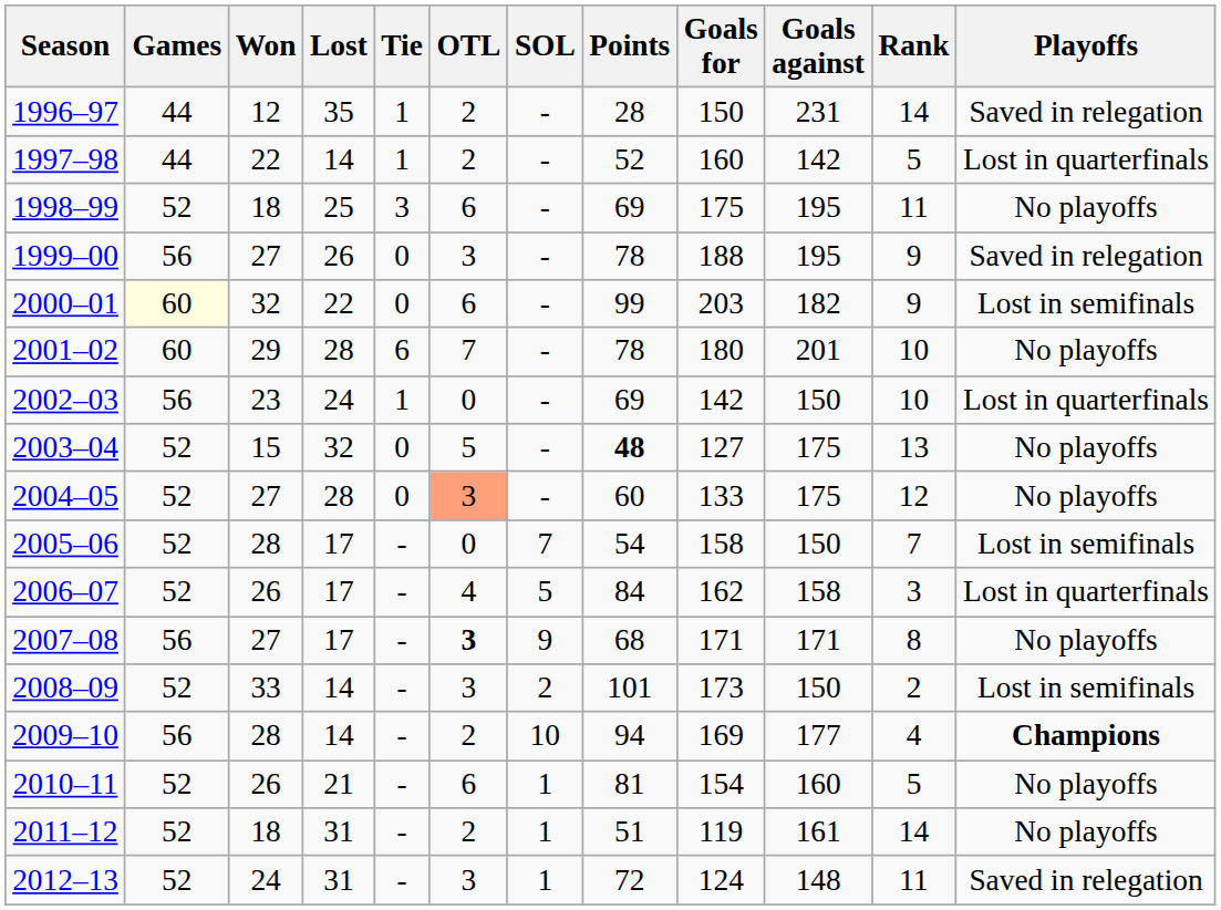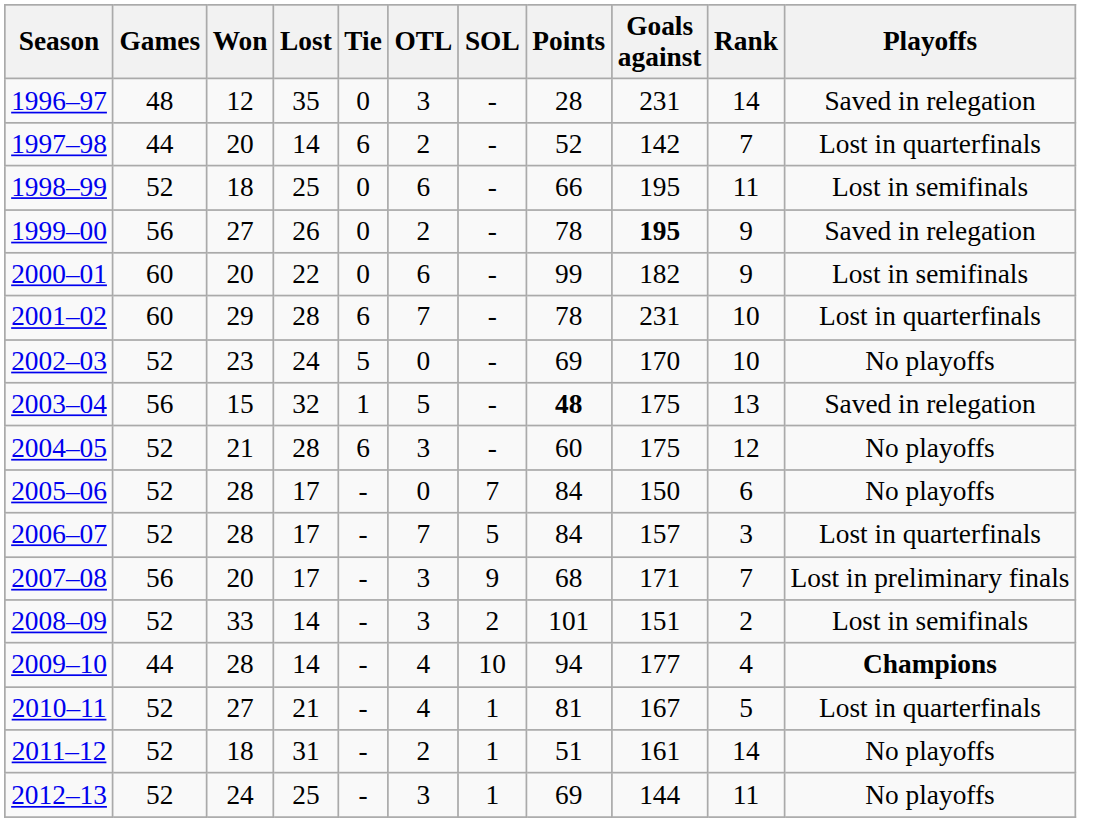 <table class="wikitable" style="text-align:center">
 <tr>
 <th>Season</th>
 <th>Games</th>
 <th>Won</th>
 <th>Lost</th>
 <th>Tie</th>
 <th>OTL</th>
 <th>SOL</th>
 <th>Points</th>
-<th>Goals<br>for</th>
 <th>Goals<br>against</th>
 <th>Rank</th>
 <th>Playoffs</th>
 </tr>
 <tr>
 <td><a href='#'>1996–97</a></td>
-<td>44</td>
+<td>48</td>
 <td>12</td>
 <td>35</td>
-<td>1</td>
-<td>2</td>
+<td>0</td>
+<td>3</td>
 <td>-</td>
 <td>28</td>
-<td>150</td>
 <td>231</td>
 <td>14</td>
 <td>Saved in relegation</td>
 </tr>
 <tr>
 <td><a href='#'>1997–98</a></td>
 <td>44</td>
-<td>22</td>
+<td>20</td>
 <td>14</td>
-<td>1</td>
+<td>6</td>
 <td>2</td>
 <td>-</td>
 <td>52</td>
-<td>160</td>
 <td>142</td>
-<td>5</td>
+<td>7</td>
 <td>Lost in quarterfinals</td>
 </tr>
 <tr>
 <td><a href='#'>1998–99</a></td>
 <td>52</td>
 <td>18</td>
 <td>25</td>
-<td>3</td>
+<td>0</td>
 <td>6</td>
 <td>-</td>
-<td>69</td>
-<td>175</td>
+<td>66</td>
 <td>195</td>
 <td>11</td>
-<td>No playoffs</td>
+<td>Lost in semifinals</td>
 </tr>
 <tr>
 <td><a href='#'>1999–00</a></td>
 <td>56</td>
 <td>27</td>
 <td>26</td>
 <td>0</td>
-<td>3</td>
+<td>2</td>
 <td>-</td>
 <td>78</td>
-<td>188</td>
-<td>195</td>
+<td><strong>195</strong></td>
 <td>9</td>
 <td>Saved in relegation</td>
 </tr>
 <tr>
 <td><a href='#'>2000–01</a></td>
-<td style="background: lightyellow;">60</td>
-<td>32</td>
+<td>60</td>
+<td>20</td>
 <td>22</td>
 <td>0</td>
 <td>6</td>
 <td>-</td>
 <td>99</td>
-<td>203</td>
 <td>182</td>
 <td>9</td>
 <td>Lost in semifinals</td>
 </tr>
 <tr>
 <td><a href='#'>2001–02</a></td>
 <td>60</td>
 <td>29</td>
 <td>28</td>
 <td>6</td>
 <td>7</td>
 <td>-</td>
 <td>78</td>
-<td>180</td>
-<td>201</td>
+<td>231</td>
+<td>10</td>
+<td>Lost in quarterfinals</td>
+</tr>
+<tr>
+<td><a href='#'>2002–03</a></td>
+<td>52</td>
+<td>23</td>
+<td>24</td>
+<td>5</td>
+<td>0</td>
+<td>-</td>
+<td>69</td>
+<td>170</td>
 <td>10</td>
 <td>No playoffs</td>
 </tr>
 <tr>
-<td><a href='#'>2002–03</a></td>
+<td><a href='#'>2003–04</a></td>
 <td>56</td>
-<td>23</td>
-<td>24</td>
-<td>1</td>
-<td>0</td>
-<td>-</td>
-<td>69</td>
-<td>142</td>
-<td>150</td>
-<td>10</td>
-<td>Lost in quarterfinals</td>
-</tr>
-<tr>
-<td><a href='#'>2003–04</a></td>
-<td>52</td>
 <td>15</td>
 <td>32</td>
-<td>0</td>
+<td>1</td>
 <td>5</td>
 <td>-</td>
 <td><strong>48</strong></td>
-<td>127</td>
 <td>175</td>
 <td>13</td>
-<td>No playoffs</td>
+<td>Saved in relegation</td>
 </tr>
 <tr>
 <td><a href='#'>2004–05</a></td>
 <td>52</td>
-<td>27</td>
+<td>21</td>
 <td>28</td>
-<td>0</td>
-<td style="background: lightsalmon;">3</td>
+<td>6</td>
+<td>3</td>
 <td>-</td>
 <td>60</td>
-<td>133</td>
 <td>175</td>
 <td>12</td>
 <td>No playoffs</td>
 </tr>
 <tr>
 <td><a href='#'>2005–06</a></td>
 <td>52</td>
 <td>28</td>
 <td>17</td>
 <td>-</td>
 <td>0</td>
 <td>7</td>
-<td>54</td>
-<td>158</td>
+<td>84</td>
 <td>150</td>
-<td>7</td>
-<td>Lost in semifinals</td>
+<td>6</td>
+<td>No playoffs</td>
 </tr>
 <tr>
 <td><a href='#'>2006–07</a></td>
 <td>52</td>
-<td>26</td>
+<td>28</td>
 <td>17</td>
 <td>-</td>
-<td>4</td>
+<td>7</td>
 <td>5</td>
 <td>84</td>
-<td>162</td>
-<td>158</td>
+<td>157</td>
 <td>3</td>
 <td>Lost in quarterfinals</td>
 </tr>
 <tr>
 <td><a href='#'>2007–08</a></td>
 <td>56</td>
-<td>27</td>
+<td>20</td>
 <td>17</td>
 <td>-</td>
-<td><strong>3</strong></td>
+<td>3</td>
 <td>9</td>
 <td>68</td>
 <td>171</td>
-<td>171</td>
-<td>8</td>
-<td>No playoffs</td>
+<td>7</td>
+<td>Lost in preliminary finals</td>
 </tr>
 <tr>
 <td><a href='#'>2008–09</a></td>
 <td>52</td>
 <td>33</td>
 <td>14</td>
 <td>-</td>
 <td>3</td>
 <td>2</td>
 <td>101</td>
-<td>173</td>
-<td>150</td>
+<td>151</td>
 <td>2</td>
 <td>Lost in semifinals</td>
 </tr>
 <tr>
 <td><a href='#'>2009–10</a></td>
-<td>56</td>
+<td>44</td>
 <td>28</td>
 <td>14</td>
 <td>-</td>
-<td>2</td>
+<td>4</td>
 <td>10</td>
 <td>94</td>
-<td>169</td>
 <td>177</td>
 <td>4</td>
 <td><strong>Champions</strong></td>
 </tr>
 <tr>
 <td><a href='#'>2010–11</a></td>
 <td>52</td>
-<td>26</td>
+<td>27</td>
 <td>21</td>
 <td>-</td>
-<td>6</td>
+<td>4</td>
 <td>1</td>
 <td>81</td>
-<td>154</td>
-<td>160</td>
+<td>167</td>
 <td>5</td>
-<td>No playoffs</td>
+<td>Lost in quarterfinals</td>
 </tr>
 <tr>
 <td><a href='#'>2011–12</a></td>
 <td>52</td>
 <td>18</td>
 <td>31</td>
 <td>-</td>
 <td>2</td>
 <td>1</td>
 <td>51</td>
-<td>119</td>
 <td>161</td>
 <td>14</td>
 <td>No playoffs</td>
 </tr>
 <tr>
 <td><a href='#'>2012–13</a></td>
 <td>52</td>
 <td>24</td>
-<td>31</td>
+<td>25</td>
 <td>-</td>
 <td>3</td>
 <td>1</td>
-<td>72</td>
-<td>124</td>
-<td>148</td>
+<td>69</td>
+<td>144</td>
 <td>11</td>
-<td>Saved in relegation</td>
+<td>No playoffs</td>
 </tr>
 </table>
